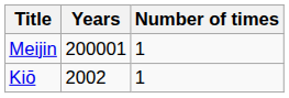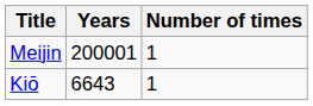 <table class="wikitable">
 <tr>
 <th>Title</th>
 <th>Years</th>
 <th>Number of times</th>
 </tr>
 <tr>
 <td><a href='#'>Meijin</a></td>
 <td>200001</td>
 <td>1</td>
 </tr>
 <tr>
 <td><a href='#'>Kiō</a></td>
-<td>2002</td>
+<td>6643</td>
 <td>1</td>
 </tr>
 </table>
